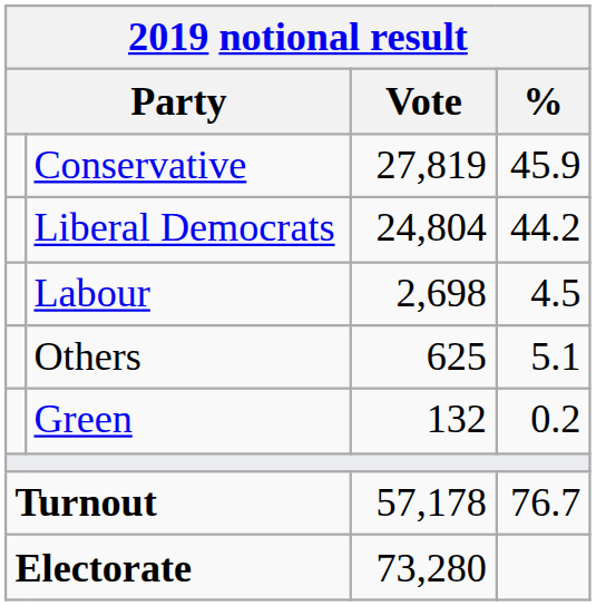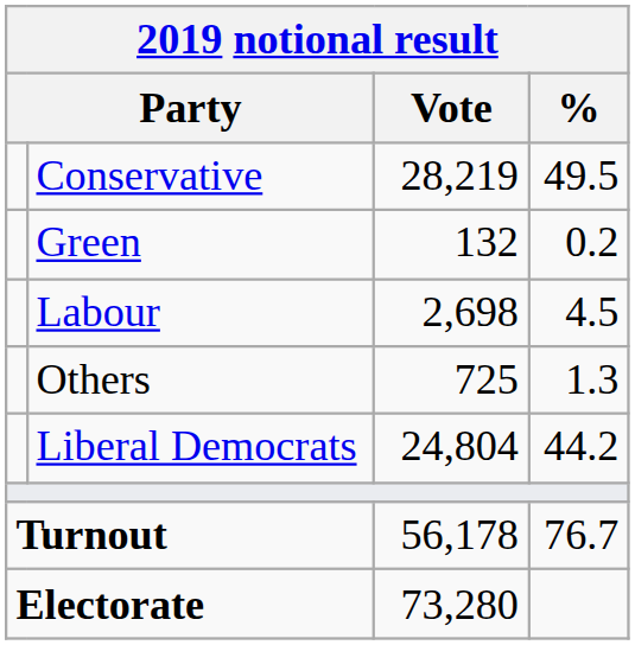 <table class="wikitable">
 <tr>
 <th colspan="4"><a href='#'>2019</a> <a href='#'>notional result</a></th>
 </tr>
 <tr>
 <th bgcolor="#DDDDFF" width="130px" colspan="2">Party</th>
 <th bgcolor="#DDDDFF" width="50px">Vote</th>
 <th bgcolor="#DDDDFF" width="30px">%</th>
 </tr>
 <tr>
 <td></td>
 <td><a href='#'>Conservative</a></td>
-<td align=right>27,819</td>
-<td align=right>45.9</td>
+<td align=right>28,219</td>
+<td align=right>49.5</td>
 </tr>
 <tr>
 <td></td>
-<td><a href='#'>Liberal Democrats</a></td>
-<td align=right>24,804</td>
-<td align=right>44.2</td>
+<td><a href='#'>Green</a></td>
+<td align=right>132</td>
+<td align=right>0.2</td>
 </tr>
 <tr>
 <td></td>
 <td><a href='#'>Labour</a></td>
 <td align=right>2,698</td>
 <td align=right>4.5</td>
 </tr>
 <tr>
 <td></td>
 <td>Others</td>
-<td align=right>625</td>
-<td align=right>5.1</td>
+<td align=right>725</td>
+<td align=right>1.3</td>
 </tr>
 <tr>
 <td></td>
-<td><a href='#'>Green</a></td>
-<td align=right>132</td>
-<td align=right>0.2</td>
+<td><a href='#'>Liberal Democrats</a></td>
+<td align=right>24,804</td>
+<td align=right>44.2</td>
 </tr>
 <tr>
 <td colspan="4" bgcolor="#EAECF0"></td>
 </tr>
 <tr>
 <td colspan="2"><strong>Turnout</strong></td>
-<td align=right>57,178</td>
+<td align=right>56,178</td>
 <td align=right>76.7</td>
 </tr>
 <tr>
 <td colspan="2"><strong>Electorate</strong></td>
 <td align=right>73,280</td>
 </tr>
 </table>
